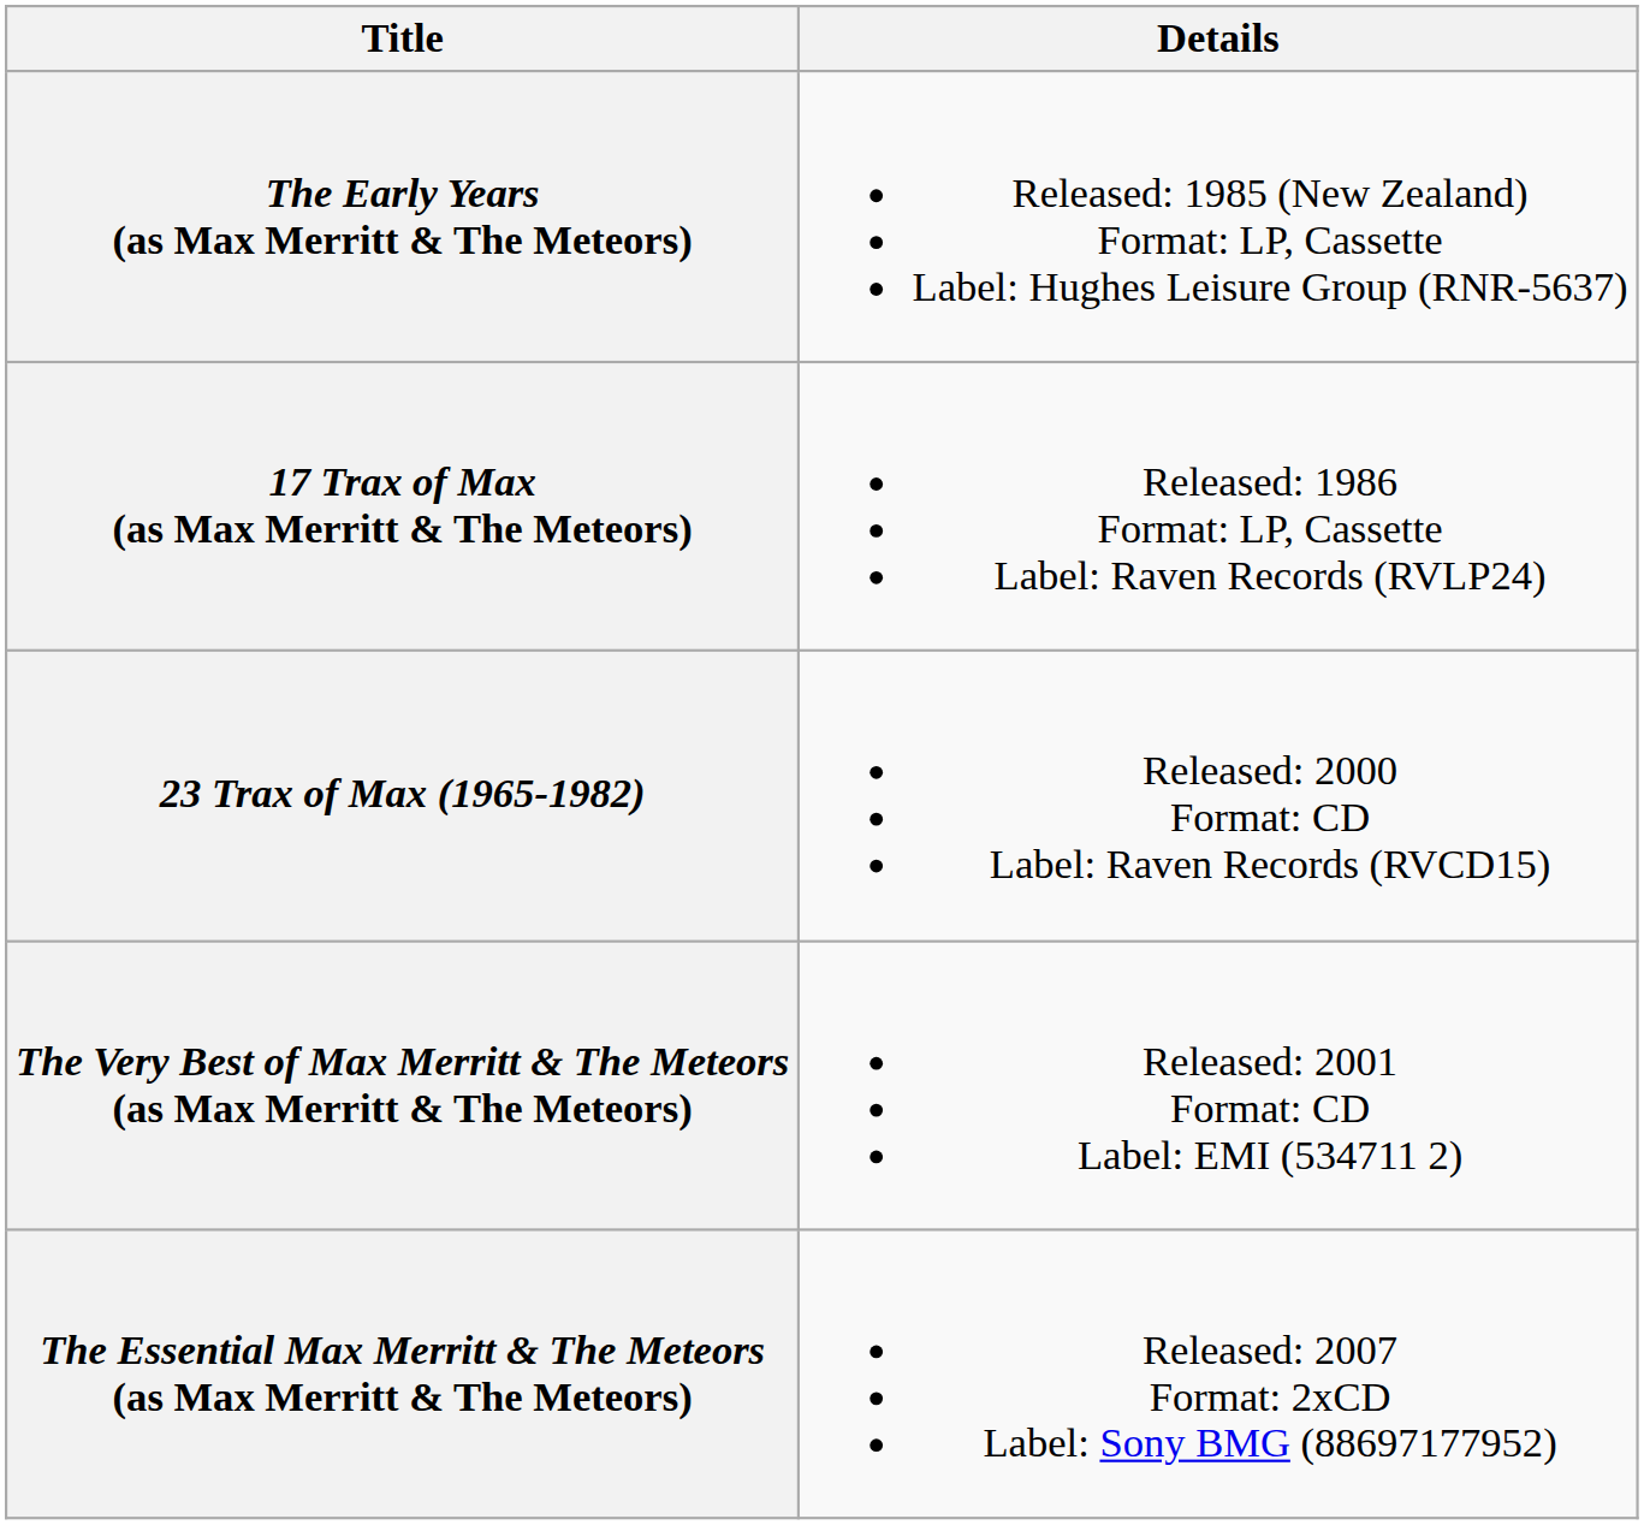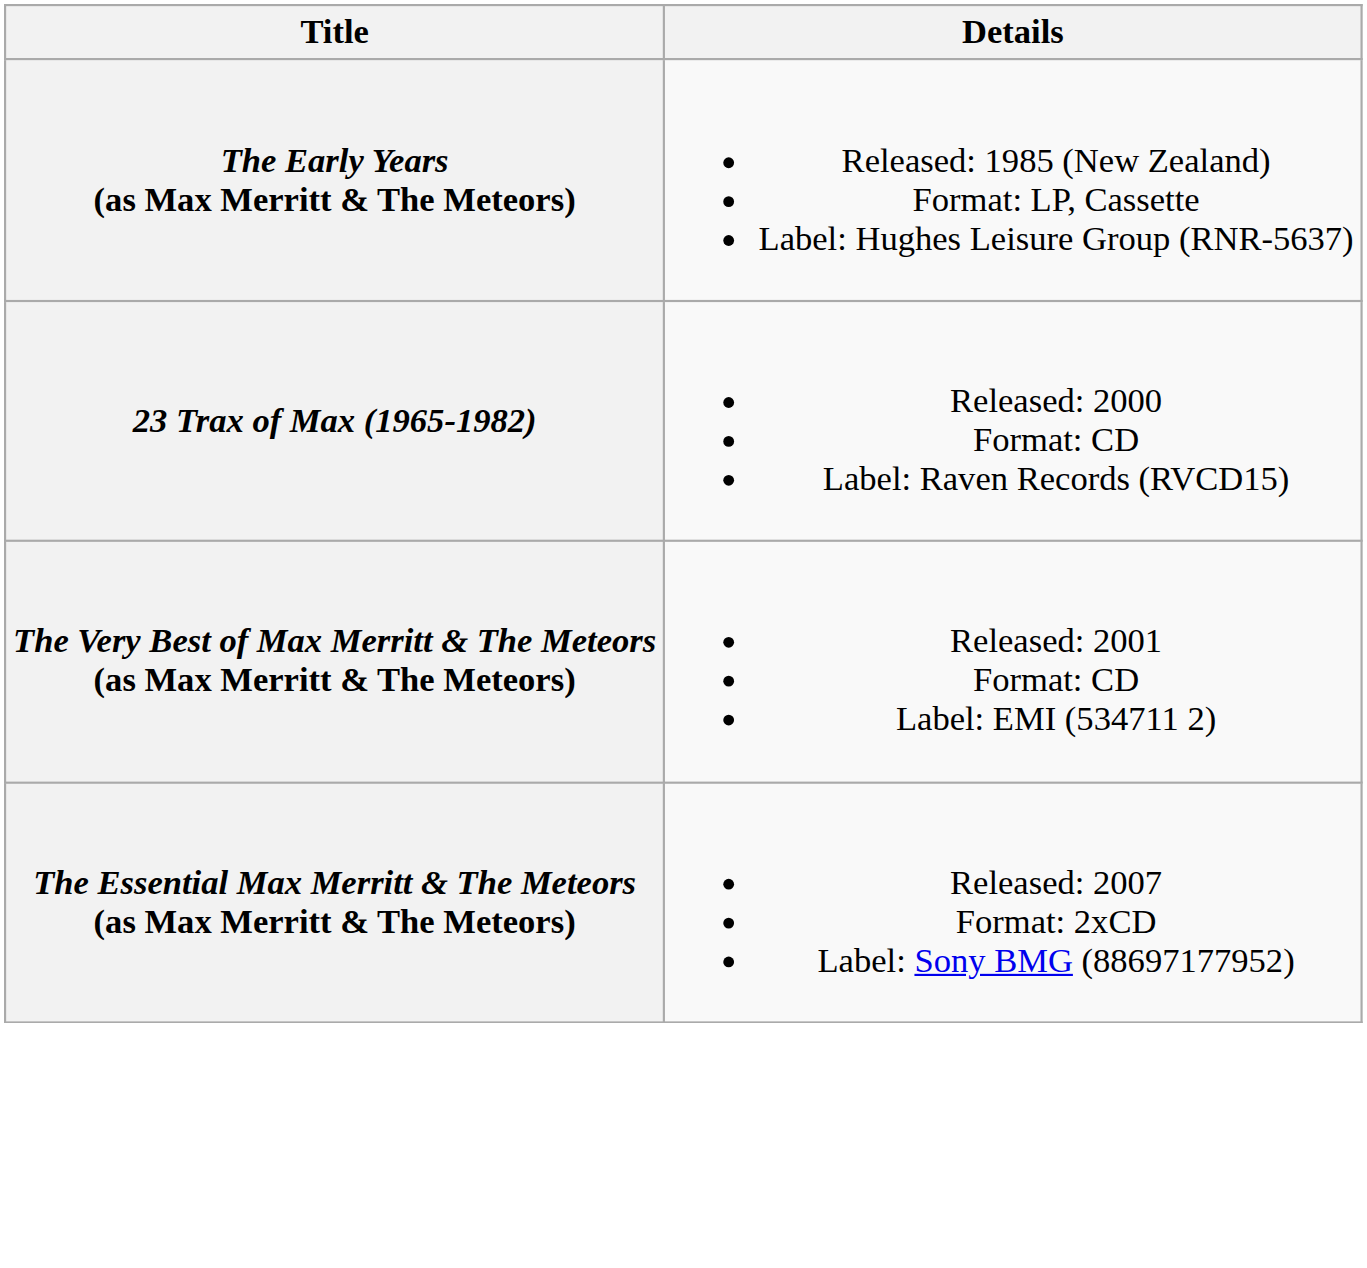 <table class="wikitable plainrowheaders" style="text-align:center;" border="1">
 <tr>
 <th>Title</th>
 <th>Details</th>
 </tr>
 <tr>
 <th scope="row"><em>The Early Years</em> <br>(as Max Merritt & The Meteors)</th>
 <td><br><ul><li>Released: 1985 (New Zealand)</li><li>Format: LP, Cassette</li><li>Label: Hughes Leisure Group (RNR-5637)</li></ul></td>
-</tr>
-<tr>
-<th scope="row"><em>17 Trax of Max</em> <br>(as Max Merritt & The Meteors)</th>
-<td><br><ul><li>Released: 1986</li><li>Format: LP, Cassette</li><li>Label: Raven Records (RVLP24)</li></ul></td>
 </tr>
 <tr>
 <th scope="row"><em>23 Trax of Max (1965-1982)</em></th>
 <td><br><ul><li>Released: 2000</li><li>Format: CD</li><li>Label: Raven Records (RVCD15)</li></ul></td>
 </tr>
 <tr>
 <th scope="row"><em>The Very Best of Max Merritt & The Meteors</em> <br>(as Max Merritt & The Meteors)</th>
 <td><br><ul><li>Released: 2001</li><li>Format: CD</li><li>Label: EMI (534711 2)</li></ul></td>
 </tr>
 <tr>
 <th scope="row"><em>The Essential Max Merritt & The Meteors</em> <br>(as Max Merritt & The Meteors)</th>
 <td><br><ul><li>Released: 2007</li><li>Format: 2xCD</li><li>Label: <a href='#'>Sony BMG</a> (88697177952)</li></ul></td>
 </tr>
 </table>
